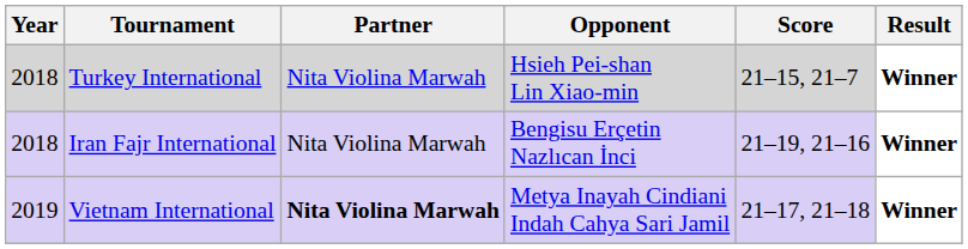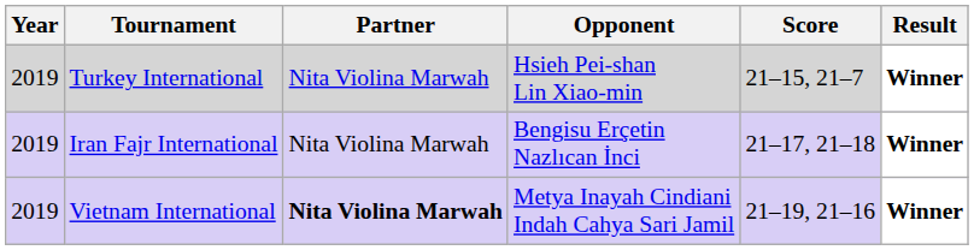 <table class="sortable wikitable" style="font-size: 90%;">
 <tr>
 <th>Year</th>
 <th>Tournament</th>
 <th>Partner</th>
 <th>Opponent</th>
 <th>Score</th>
 <th>Result</th>
 </tr>
 <tr style="background:#D5D5D5">
-<td align="center">2018</td>
+<td align="center">2019</td>
 <td align="left"><a href='#'>Turkey International</a></td>
 <td align="left"> <a href='#'>Nita Violina Marwah</a></td>
 <td align="left"> <a href='#'>Hsieh Pei-shan</a><br> <a href='#'>Lin Xiao-min</a></td>
 <td align="left">21–15, 21–7</td>
 <td style="text-align:left; background:white"> <strong>Winner</strong></td>
 </tr>
 <tr style="background:#D8CEF6">
-<td align="center">2018</td>
+<td align="center">2019</td>
 <td align="left"><a href='#'>Iran Fajr International</a></td>
 <td align="left"> Nita Violina Marwah</td>
 <td align="left"> <a href='#'>Bengisu Erçetin</a><br> <a href='#'>Nazlıcan İnci</a></td>
-<td align="left">21–19, 21–16</td>
+<td align="left">21–17, 21–18</td>
 <td style="text-align:left; background:white"> <strong>Winner</strong></td>
 </tr>
 <tr style="background:#D8CEF6">
 <td align="center">2019</td>
 <td align="left"><a href='#'>Vietnam International</a></td>
 <td align="left"><strong> Nita Violina Marwah</strong></td>
 <td align="left"> <a href='#'>Metya Inayah Cindiani</a><br> <a href='#'>Indah Cahya Sari Jamil</a></td>
-<td align="left">21–17, 21–18</td>
+<td align="left">21–19, 21–16</td>
 <td style="text-align:left; background:white"> <strong>Winner</strong></td>
 </tr>
 </table>
